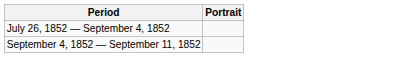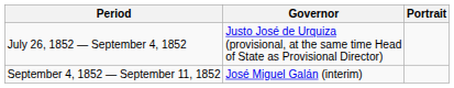 <table class="wikitable" style="font-size: 95%;">
 <tr>
 <th>Period</th>
+<th>Governor</th>
 <th>Portrait</th>
 </tr>
 <tr>
 <td>July 26, 1852 — September 4, 1852</td>
+<td><a href='#'>Justo José de Urquiza</a><br>(provisional, at the same time Head <br>of State as Provisional Director)</td>
 <td></td>
 </tr>
 <tr>
 <td>September 4, 1852 — September 11, 1852</td>
+<td><a href='#'>José Miguel Galán</a> (interim)</td>
 <td></td>
 </tr>
 </table>
